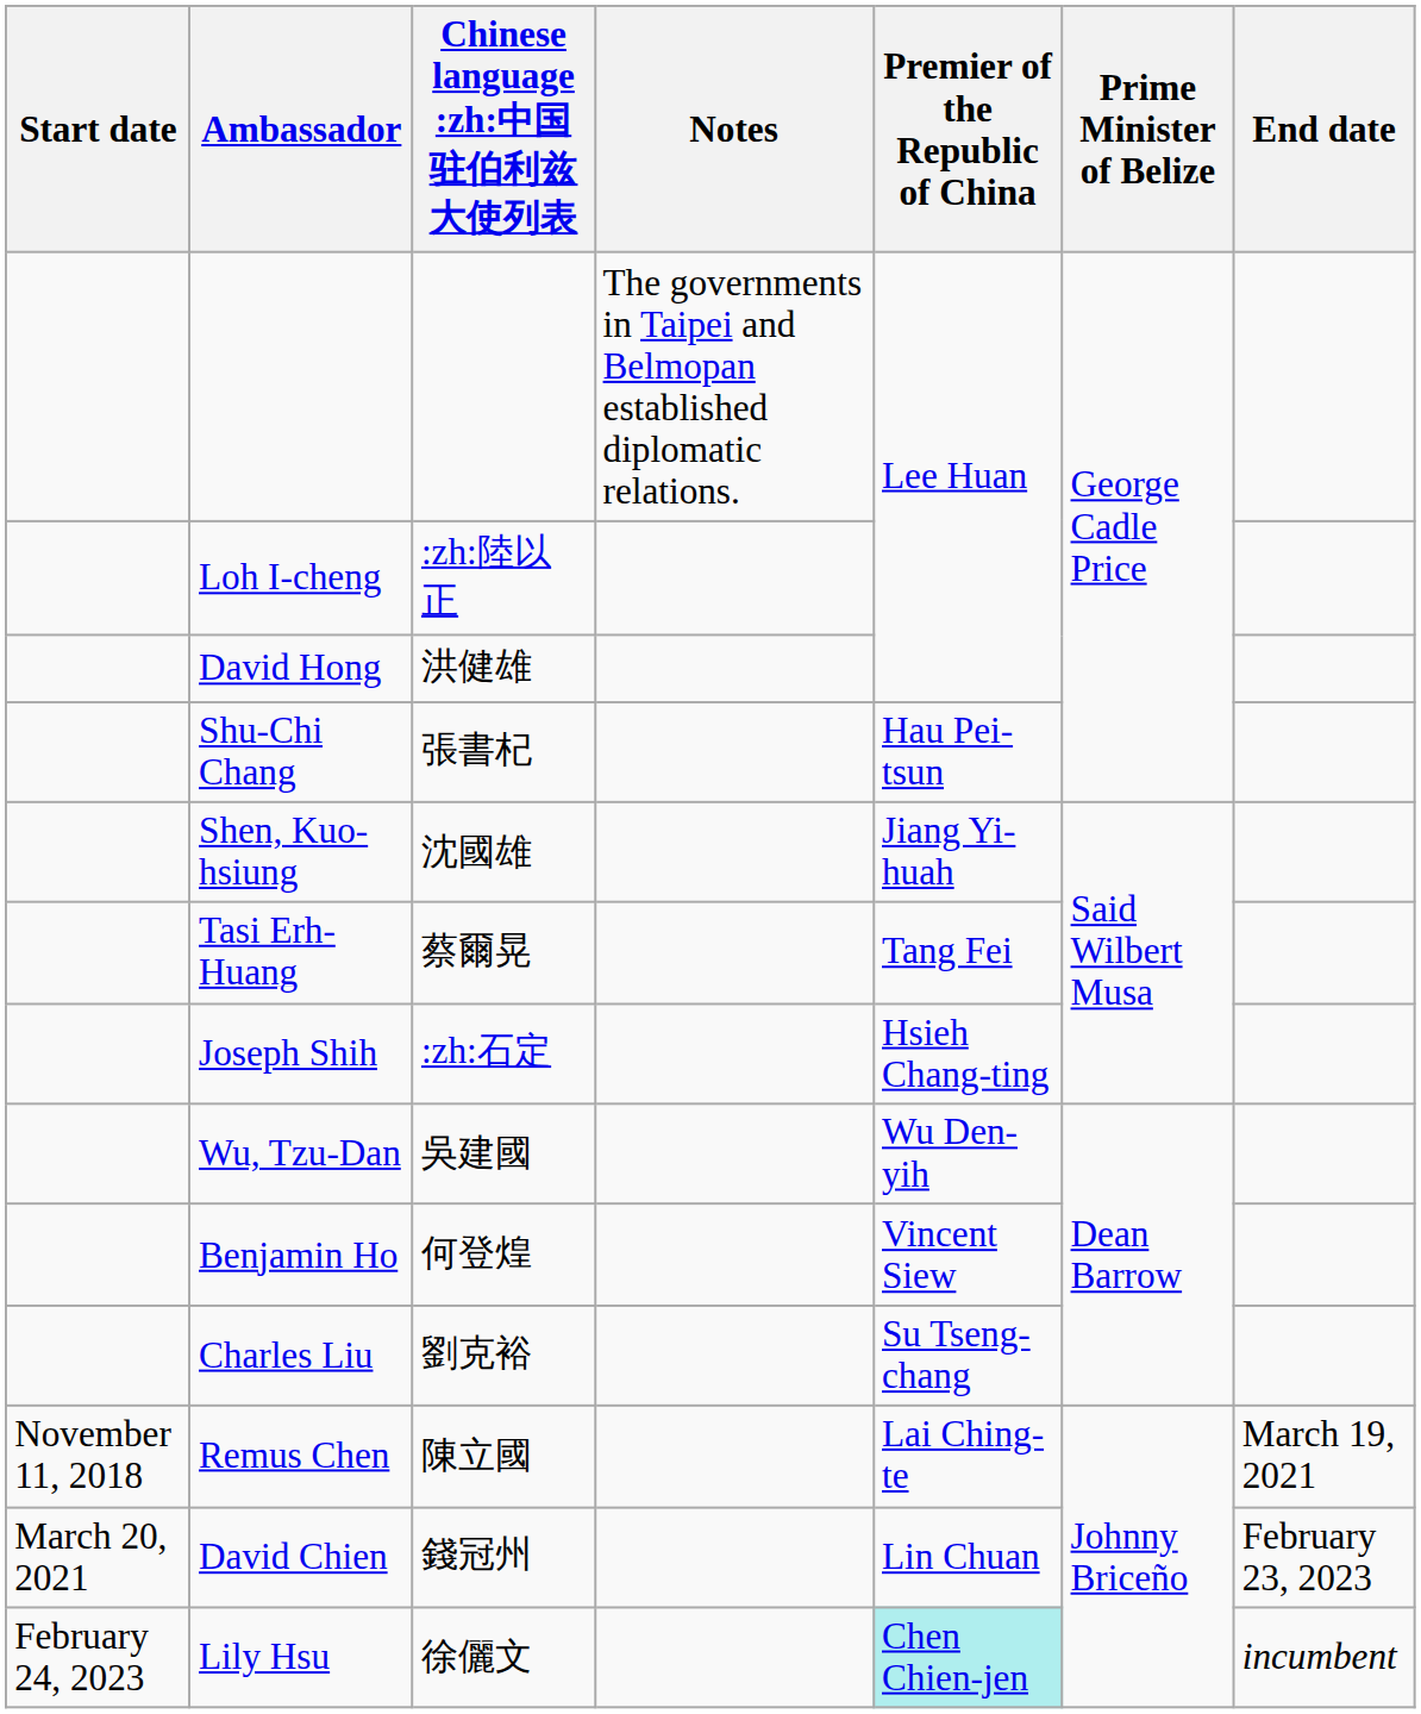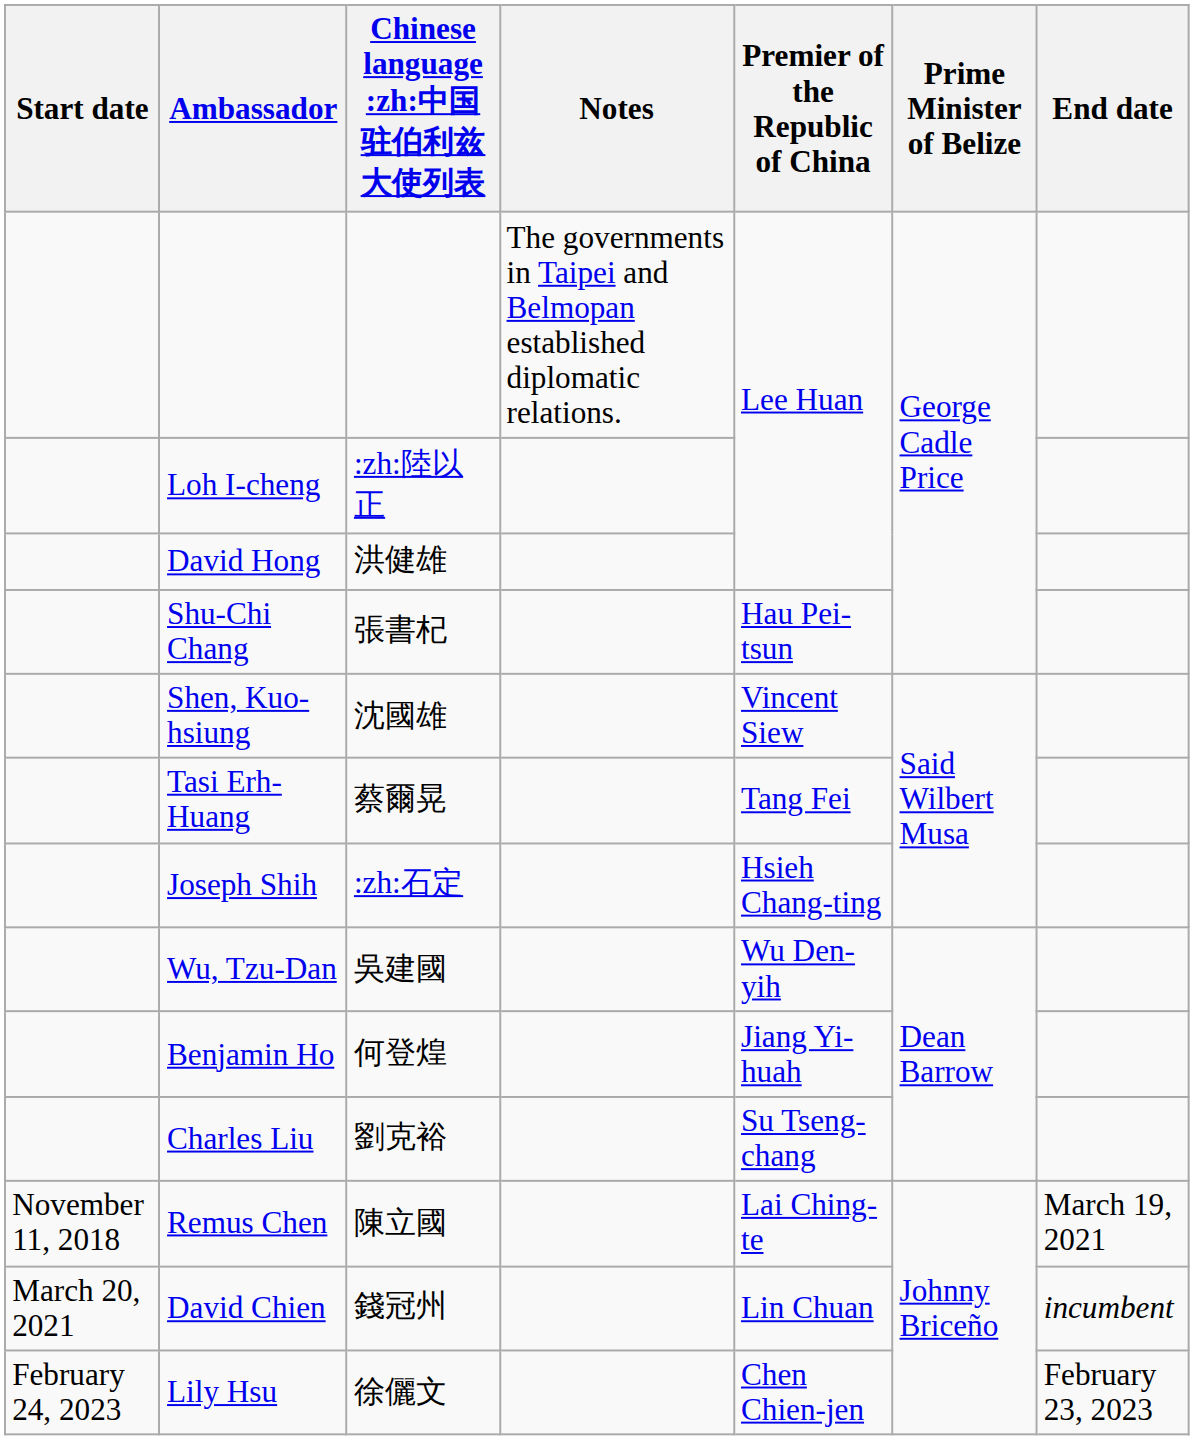 <table class="wikitable sortable">
 <tr>
 <th>Start date</th>
 <th><a href='#'>Ambassador</a></th>
 <th><a href='#'>Chinese language</a><br><a href='#'>:zh:中国驻伯利兹大使列表</a></th>
 <th>Notes</th>
 <th>Premier of the Republic of China</th>
 <th>Prime Minister of Belize</th>
 <th>End date</th>
 </tr>
 <tr>
 <td></td>
 <td></td>
 <td></td>
 <td>The governments in <a href='#'>Taipei</a> and <a href='#'>Belmopan</a> established diplomatic relations.</td>
 <td rowspan="3"><a href='#'>Lee Huan</a></td>
 <td rowspan="4"><a href='#'>George Cadle Price</a></td>
 <td></td>
 </tr>
 <tr>
 <td></td>
 <td><a href='#'>Loh I-cheng</a></td>
 <td><a href='#'>:zh:陸以正</a></td>
 <td></td>
 <td></td>
 </tr>
 <tr>
 <td></td>
 <td><a href='#'>David Hong</a></td>
 <td>洪健雄</td>
 <td></td>
 <td></td>
 </tr>
 <tr>
 <td></td>
 <td><a href='#'>Shu-Chi Chang</a></td>
 <td>張書杞</td>
 <td></td>
 <td><a href='#'>Hau Pei-tsun</a></td>
 <td></td>
 </tr>
 <tr>
 <td></td>
 <td><a href='#'>Shen, Kuo-hsiung</a></td>
 <td>沈國雄</td>
 <td></td>
-<td><a href='#'>Jiang Yi-huah</a></td>
+<td><a href='#'>Vincent Siew</a></td>
 <td rowspan="3"><a href='#'>Said Wilbert Musa</a></td>
 <td></td>
 </tr>
 <tr>
 <td></td>
 <td><a href='#'>Tasi Erh-Huang</a></td>
 <td>蔡爾晃</td>
 <td></td>
 <td><a href='#'>Tang Fei</a></td>
 <td></td>
 </tr>
 <tr>
 <td></td>
 <td><a href='#'>Joseph Shih</a></td>
 <td><a href='#'>:zh:石定</a></td>
 <td></td>
 <td><a href='#'>Hsieh Chang-ting</a></td>
 <td></td>
 </tr>
 <tr>
 <td></td>
 <td><a href='#'>Wu, Tzu-Dan</a></td>
 <td>吳建國</td>
 <td></td>
 <td><a href='#'>Wu Den-yih</a></td>
 <td rowspan="4"><a href='#'>Dean Barrow</a></td>
 <td></td>
 </tr>
 <tr>
 <td></td>
 <td><a href='#'>Benjamin Ho</a></td>
 <td>何登煌</td>
 <td></td>
-<td><a href='#'>Vincent Siew</a></td>
+<td><a href='#'>Jiang Yi-huah</a></td>
 <td></td>
 </tr>
 <tr>
 <td></td>
 <td><a href='#'>Charles Liu</a></td>
 <td>劉克裕</td>
 <td></td>
 <td><a href='#'>Su Tseng-chang</a></td>
 <td></td>
 </tr>
 <tr>
 <td rowspan="2">November 11, 2018</td>
 <td rowspan="2"><a href='#'>Remus Chen</a></td>
 <td rowspan="2">陳立國</td>
 <td rowspan="2"></td>
 <td rowspan="2"><a href='#'>Lai Ching-te</a></td>
 <td rowspan="2">March 19, 2021</td>
 </tr>
 <tr>
 <td rowspan="3"><a href='#'>Johnny Briceño</a></td>
 </tr>
 <tr>
 <td>March 20, 2021</td>
 <td><a href='#'>David Chien</a></td>
 <td>錢冠州</td>
 <td></td>
 <td><a href='#'>Lin Chuan</a></td>
-<td>February 23, 2023</td>
+<td><em>incumbent</em></td>
 </tr>
 <tr>
 <td>February 24, 2023</td>
 <td><a href='#'>Lily Hsu</a></td>
 <td>徐儷文</td>
 <td></td>
-<td style="background: paleturquoise;"><a href='#'>Chen Chien-jen</a></td>
-<td><em>incumbent</em></td>
+<td><a href='#'>Chen Chien-jen</a></td>
+<td>February 23, 2023</td>
 </tr>
 </table>
